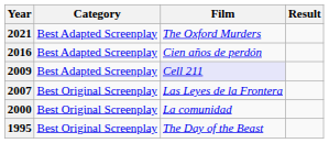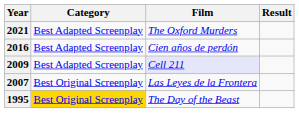 <table class="wikitable" border="1">
 <tr>
 <th>Year</th>
 <th>Category</th>
 <th>Film</th>
 <th>Result</th>
 </tr>
 <tr>
 <th>2021</th>
 <td><a href='#'>Best Adapted Screenplay</a></td>
 <td><em><a href='#'>The Oxford Murders</a></em></td>
 <td></td>
 </tr>
 <tr>
 <th>2016</th>
 <td><a href='#'>Best Adapted Screenplay</a></td>
 <td><em><a href='#'>Cien años de perdón</a></em></td>
 <td></td>
 </tr>
 <tr>
 <th>2009</th>
 <td><a href='#'>Best Adapted Screenplay</a></td>
 <td style="background: lavender;"><em><a href='#'>Cell 211</a></em></td>
 <td></td>
 </tr>
 <tr>
 <th>2007</th>
 <td><a href='#'>Best Original Screenplay</a></td>
 <td><em><a href='#'>Las Leyes de la Frontera</a></em></td>
 <td></td>
 </tr>
 <tr>
-<th>2000</th>
-<td><a href='#'>Best Original Screenplay</a></td>
-<td><em><a href='#'>La comunidad</a></em></td>
-<td></td>
-</tr>
-<tr>
 <th>1995</th>
-<td><a href='#'>Best Original Screenplay</a></td>
+<td style="background: gold;"><a href='#'>Best Original Screenplay</a></td>
 <td><em><a href='#'>The Day of the Beast</a></em></td>
 <td></td>
 </tr>
 </table>
